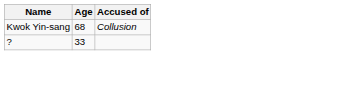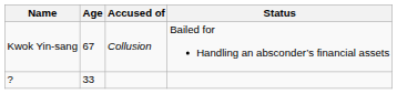 <table class="wikitable">
 <tr>
 <th>Name</th>
 <th>Age</th>
 <th>Accused of</th>
+<th>Status</th>
 </tr>
 <tr>
 <td>Kwok Yin-sang</td>
-<td>68</td>
+<td>67</td>
 <td><em>Collusion</em></td>
+<td>Bailed for<br><ul><li>Handling an absconder’s financial assets</li></ul></td>
 </tr>
 <tr>
 <td>?</td>
 <td>33</td>
 <td></td>
+<td></td>
 </tr>
 </table>
